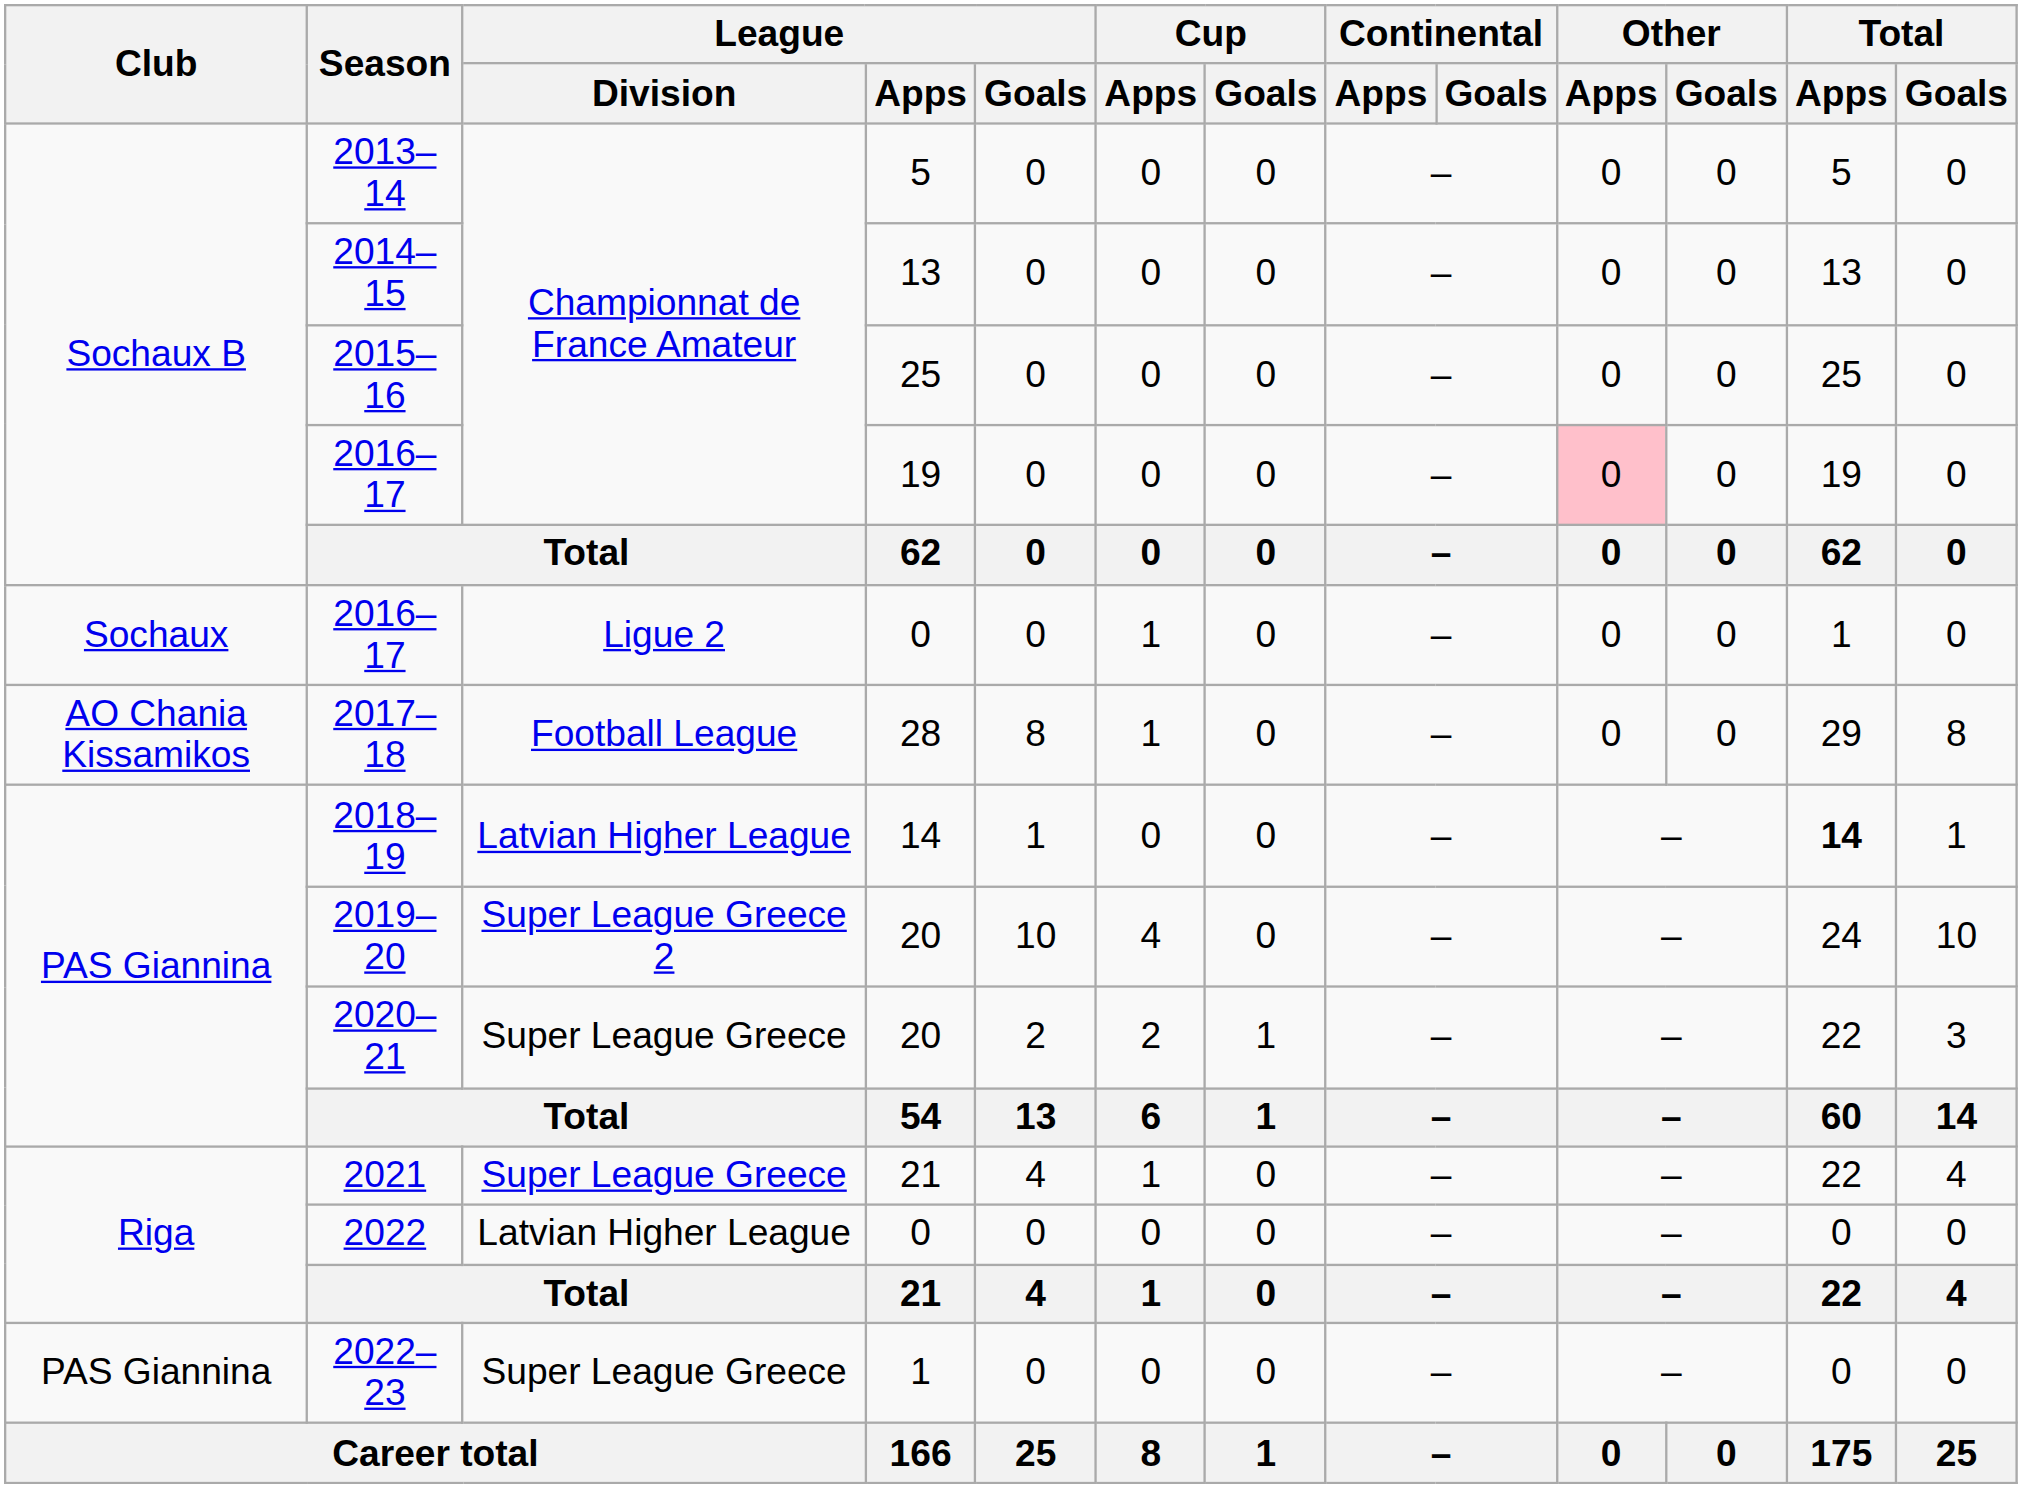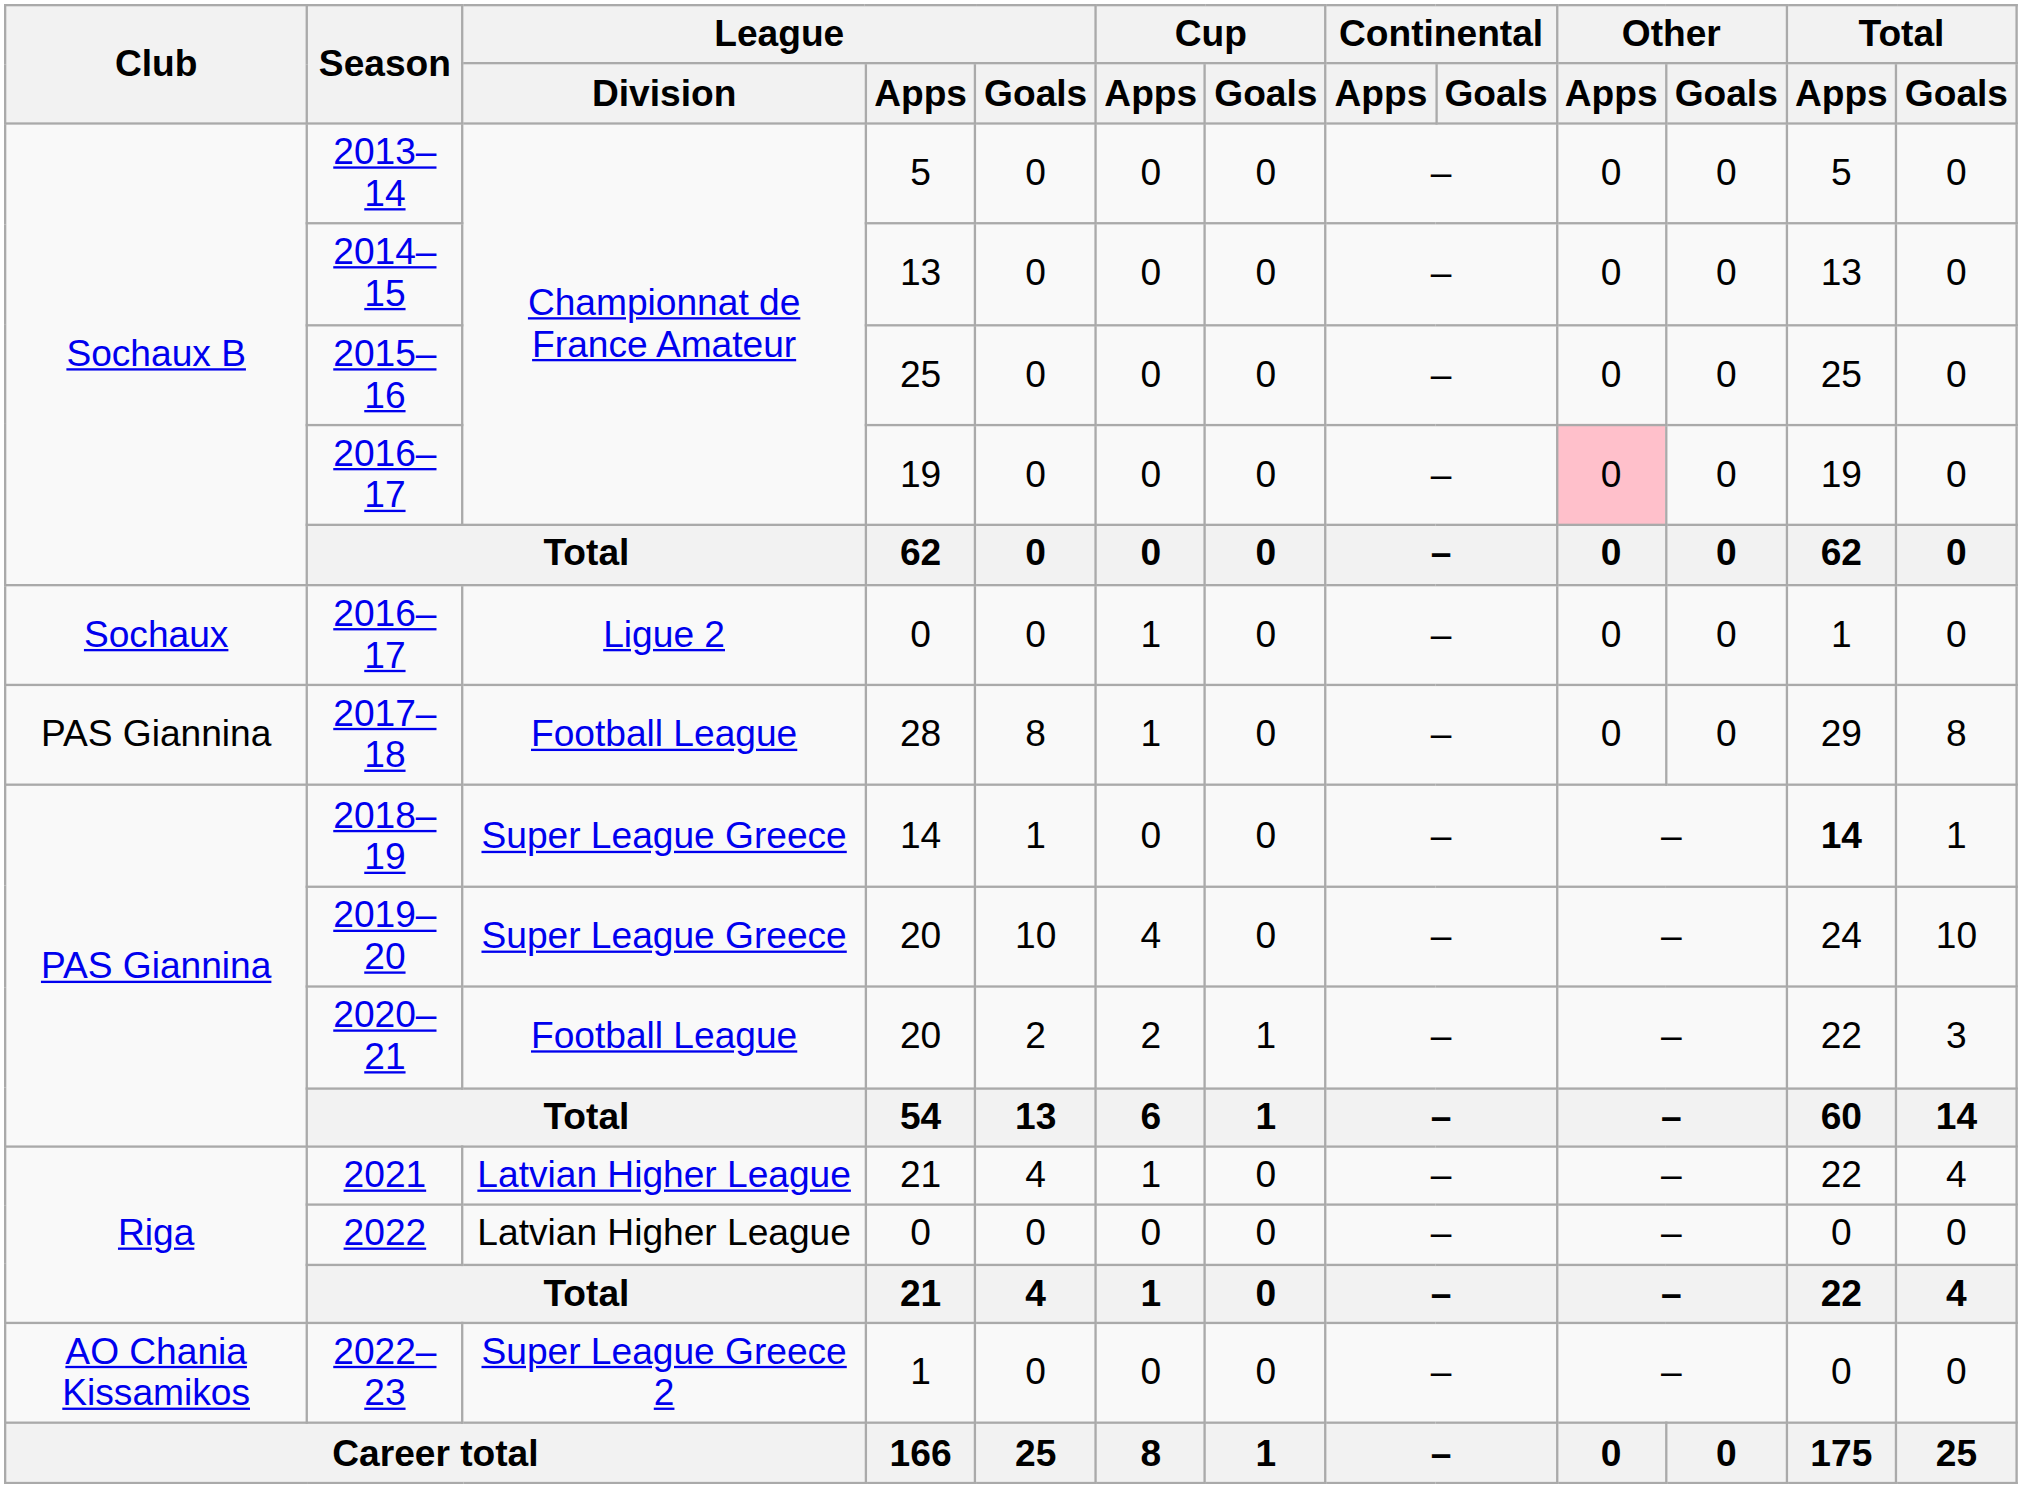 <table class="wikitable" style="text-align:center">
 <tr>
 <th rowspan="2">Club</th>
 <th rowspan="2">Season</th>
 <th colspan="3">League</th>
 <th colspan="2">Cup</th>
 <th colspan="2">Continental</th>
 <th colspan="2">Other</th>
 <th colspan="2">Total</th>
 </tr>
 <tr>
 <th>Division</th>
 <th>Apps</th>
 <th>Goals</th>
 <th>Apps</th>
 <th>Goals</th>
 <th>Apps</th>
 <th>Goals</th>
 <th>Apps</th>
 <th>Goals</th>
 <th>Apps</th>
 <th>Goals</th>
 </tr>
 <tr>
 <td rowspan="5"><a href='#'>Sochaux B</a></td>
 <td><a href='#'>2013–14</a></td>
 <td rowspan="4"><a href='#'>Championnat de France Amateur</a></td>
 <td>5</td>
 <td>0</td>
 <td>0</td>
 <td>0</td>
 <td colspan="2">–</td>
 <td>0</td>
 <td>0</td>
 <td>5</td>
 <td>0</td>
 </tr>
 <tr>
 <td><a href='#'>2014–15</a></td>
 <td>13</td>
 <td>0</td>
 <td>0</td>
 <td>0</td>
 <td colspan="2">–</td>
 <td>0</td>
 <td>0</td>
 <td>13</td>
 <td>0</td>
 </tr>
 <tr>
 <td><a href='#'>2015–16</a></td>
 <td>25</td>
 <td>0</td>
 <td>0</td>
 <td>0</td>
 <td colspan="2">–</td>
 <td>0</td>
 <td>0</td>
 <td>25</td>
 <td>0</td>
 </tr>
 <tr>
 <td><a href='#'>2016–17</a></td>
 <td>19</td>
 <td>0</td>
 <td>0</td>
 <td>0</td>
 <td colspan="2">–</td>
 <td style="background: pink;">0</td>
 <td>0</td>
 <td>19</td>
 <td>0</td>
 </tr>
 <tr>
 <th colspan="2">Total</th>
 <th>62</th>
 <th>0</th>
 <th>0</th>
 <th>0</th>
 <th colspan="2">–</th>
 <th>0</th>
 <th>0</th>
 <th>62</th>
 <th>0</th>
 </tr>
 <tr>
 <td><a href='#'>Sochaux</a></td>
 <td><a href='#'>2016–17</a></td>
 <td><a href='#'>Ligue 2</a></td>
 <td>0</td>
 <td>0</td>
 <td>1</td>
 <td>0</td>
 <td colspan="2">–</td>
 <td>0</td>
 <td>0</td>
 <td>1</td>
 <td>0</td>
 </tr>
 <tr>
-<td><a href='#'>AO Chania Kissamikos</a></td>
+<td>PAS Giannina</td>
 <td><a href='#'>2017–18</a></td>
 <td><a href='#'>Football League</a></td>
 <td>28</td>
 <td>8</td>
 <td>1</td>
 <td>0</td>
 <td colspan="2">–</td>
 <td>0</td>
 <td>0</td>
 <td>29</td>
 <td>8</td>
 </tr>
 <tr>
 <td rowspan="4"><a href='#'>PAS Giannina</a></td>
 <td><a href='#'>2018–19</a></td>
-<td><a href='#'>Latvian Higher League</a></td>
+<td><a href='#'>Super League Greece</a></td>
 <td>14</td>
 <td>1</td>
 <td>0</td>
 <td>0</td>
 <td colspan="2">–</td>
 <td colspan="2">–</td>
 <td><strong>14</strong></td>
 <td>1</td>
 </tr>
 <tr>
 <td><a href='#'>2019–20</a></td>
-<td><a href='#'>Super League Greece 2</a></td>
+<td><a href='#'>Super League Greece</a></td>
 <td>20</td>
 <td>10</td>
 <td>4</td>
 <td>0</td>
 <td colspan="2">–</td>
 <td colspan="2">–</td>
 <td>24</td>
 <td>10</td>
 </tr>
 <tr>
 <td><a href='#'>2020–21</a></td>
-<td>Super League Greece</td>
+<td><a href='#'>Football League</a></td>
 <td>20</td>
 <td>2</td>
 <td>2</td>
 <td>1</td>
 <td colspan="2">–</td>
 <td colspan="2">–</td>
 <td>22</td>
 <td>3</td>
 </tr>
 <tr>
 <th colspan="2">Total</th>
 <th>54</th>
 <th>13</th>
 <th>6</th>
 <th>1</th>
 <th colspan="2">–</th>
 <th colspan="2">–</th>
 <th>60</th>
 <th>14</th>
 </tr>
 <tr>
 <td rowspan="3"><a href='#'>Riga</a></td>
 <td><a href='#'>2021</a></td>
-<td><a href='#'>Super League Greece</a></td>
+<td><a href='#'>Latvian Higher League</a></td>
 <td>21</td>
 <td>4</td>
 <td>1</td>
 <td>0</td>
 <td colspan="2">–</td>
 <td colspan="2">–</td>
 <td>22</td>
 <td>4</td>
 </tr>
 <tr>
 <td><a href='#'>2022</a></td>
 <td>Latvian Higher League</td>
 <td>0</td>
 <td>0</td>
 <td>0</td>
 <td>0</td>
 <td colspan="2">–</td>
 <td colspan="2">–</td>
 <td>0</td>
 <td>0</td>
 </tr>
 <tr>
 <th colspan="2">Total</th>
 <th>21</th>
 <th>4</th>
 <th>1</th>
 <th>0</th>
 <th colspan="2">–</th>
 <th colspan="2">–</th>
 <th>22</th>
 <th>4</th>
 </tr>
 <tr>
-<td>PAS Giannina</td>
+<td><a href='#'>AO Chania Kissamikos</a></td>
 <td><a href='#'>2022–23</a></td>
-<td>Super League Greece</td>
+<td><a href='#'>Super League Greece 2</a></td>
 <td>1</td>
 <td>0</td>
 <td>0</td>
 <td>0</td>
 <td colspan="2">–</td>
 <td colspan="2">–</td>
 <td>0</td>
 <td>0</td>
 </tr>
 <tr>
 <th colspan="3">Career total</th>
 <th>166</th>
 <th>25</th>
 <th>8</th>
 <th>1</th>
 <th colspan="2">–</th>
 <th>0</th>
 <th>0</th>
 <th>175</th>
 <th>25</th>
 </tr>
 </table>
